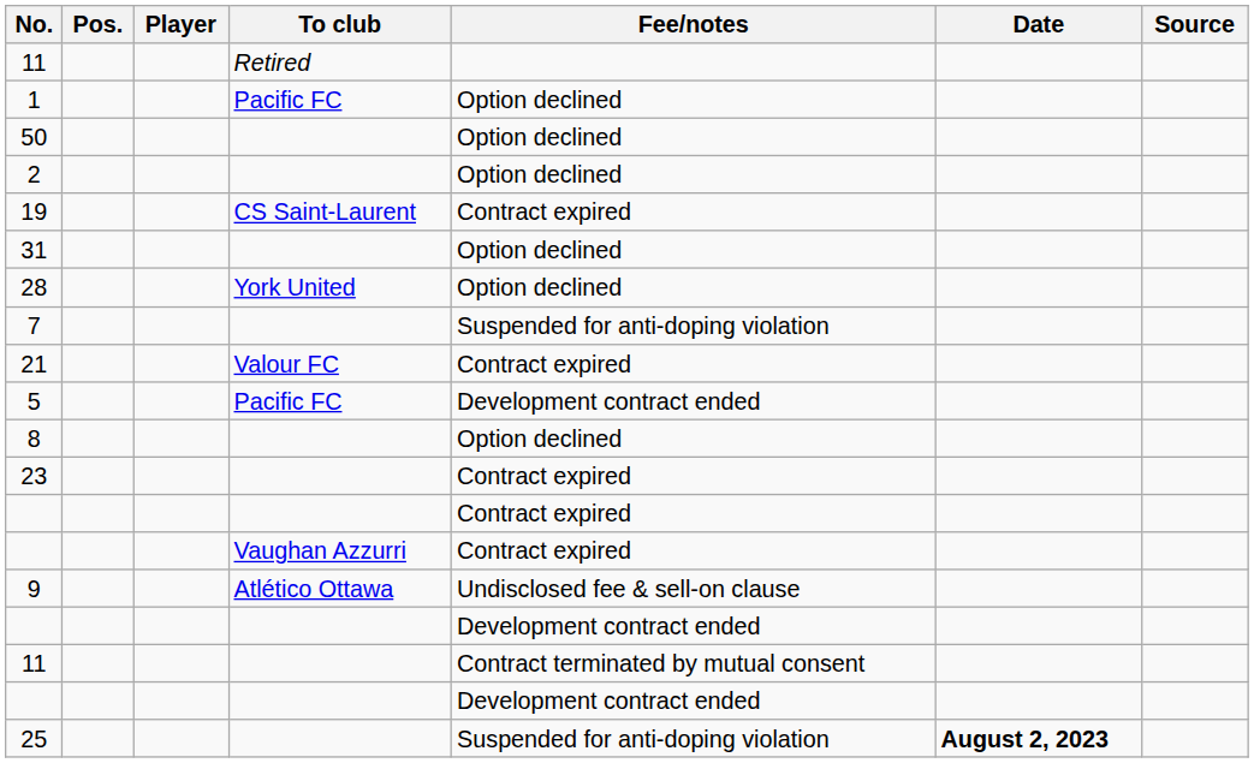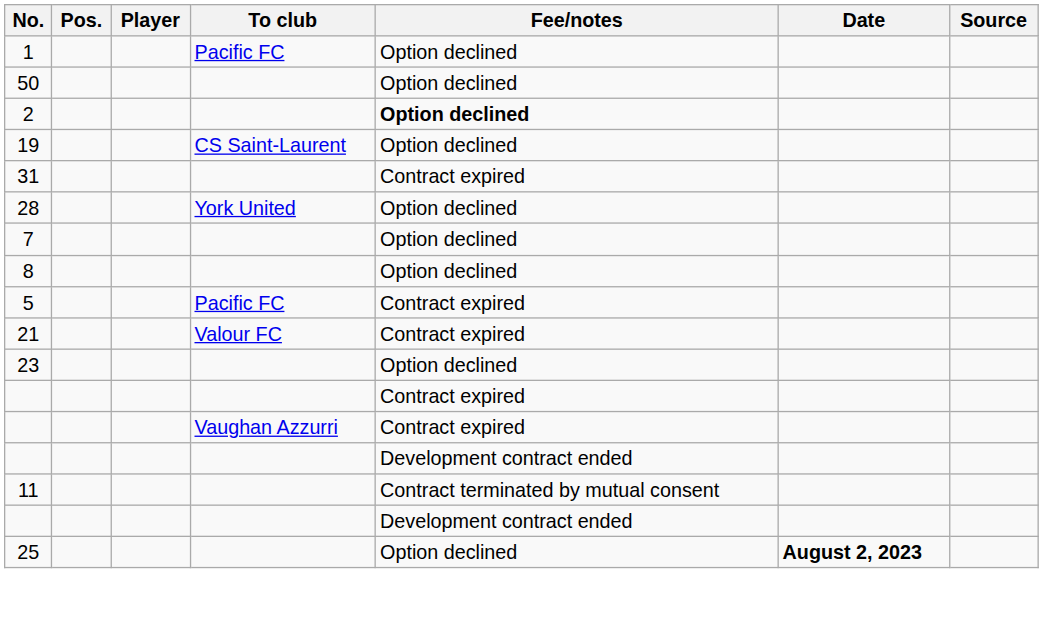 <table class="wikitable sortable" style="width:90%; text-align:center; font-size:95%; text-align:left;">
 <tr>
 <th>No.</th>
 <th>Pos.</th>
 <th>Player</th>
 <th>To club</th>
 <th>Fee/notes</th>
 <th>Date</th>
 <th>Source</th>
-</tr>
-<tr>
-<td align=center>11</td>
-<td align=center></td>
-<td></td>
-<td><em>Retired</em></td>
-<td></td>
-<td></td>
-<td></td>
 </tr>
 <tr>
 <td align=center>1</td>
 <td align=center></td>
 <td></td>
 <td> <a href='#'>Pacific FC</a></td>
 <td>Option declined</td>
 <td></td>
 <td></td>
 </tr>
 <tr>
 <td align=center>50</td>
 <td align=center></td>
 <td></td>
 <td></td>
 <td>Option declined</td>
 <td></td>
 <td></td>
 </tr>
 <tr>
 <td align=center>2</td>
 <td align=center></td>
 <td></td>
 <td></td>
-<td>Option declined</td>
+<td><strong>Option declined</strong></td>
 <td></td>
 <td></td>
 </tr>
 <tr>
 <td align=center>19</td>
 <td align=center></td>
 <td></td>
 <td> <a href='#'>CS Saint-Laurent</a></td>
-<td>Contract expired</td>
+<td>Option declined</td>
 <td></td>
 <td></td>
 </tr>
 <tr>
 <td align=center>31</td>
 <td align=center></td>
 <td></td>
 <td></td>
-<td>Option declined</td>
+<td>Contract expired</td>
 <td></td>
 <td></td>
 </tr>
 <tr>
 <td align=center>28</td>
 <td align=center></td>
 <td></td>
 <td> <a href='#'>York United</a></td>
 <td>Option declined</td>
 <td></td>
 <td></td>
 </tr>
 <tr>
 <td align=center>7</td>
 <td align=center></td>
 <td></td>
 <td></td>
-<td>Suspended for anti-doping violation</td>
+<td>Option declined</td>
+<td></td>
+<td></td>
+</tr>
+<tr>
+<td align=center>8</td>
+<td align=center></td>
+<td></td>
+<td></td>
+<td>Option declined</td>
+<td></td>
+<td></td>
+</tr>
+<tr>
+<td align=center>5</td>
+<td align=center></td>
+<td></td>
+<td> <a href='#'>Pacific FC</a></td>
+<td>Contract expired</td>
 <td></td>
 <td></td>
 </tr>
 <tr>
 <td align=center>21</td>
 <td align=center></td>
 <td></td>
 <td> <a href='#'>Valour FC</a></td>
 <td>Contract expired</td>
 <td></td>
 <td></td>
 </tr>
 <tr>
-<td align=center>5</td>
-<td align=center></td>
-<td></td>
-<td> <a href='#'>Pacific FC</a></td>
-<td>Development contract ended</td>
-<td></td>
-<td></td>
-</tr>
-<tr>
-<td align=center>8</td>
+<td align=center>23</td>
 <td align=center></td>
 <td></td>
 <td></td>
 <td>Option declined</td>
-<td></td>
-<td></td>
-</tr>
-<tr>
-<td align=center>23</td>
-<td align=center></td>
-<td></td>
-<td></td>
-<td>Contract expired</td>
 <td></td>
 <td></td>
 </tr>
 <tr>
 <td align=center></td>
 <td align=center></td>
 <td></td>
 <td></td>
 <td>Contract expired</td>
 <td></td>
 <td></td>
 </tr>
 <tr>
 <td align=center></td>
 <td align=center></td>
 <td></td>
 <td> <a href='#'>Vaughan Azzurri</a></td>
 <td>Contract expired</td>
-<td></td>
-<td></td>
-</tr>
-<tr>
-<td align=center>9</td>
-<td align=center></td>
-<td></td>
-<td> <a href='#'>Atlético Ottawa</a></td>
-<td>Undisclosed fee & sell-on clause</td>
 <td></td>
 <td></td>
 </tr>
 <tr>
 <td align=center></td>
 <td align=center></td>
 <td></td>
 <td></td>
 <td>Development contract ended</td>
 <td></td>
 <td></td>
 </tr>
 <tr>
 <td align=center>11</td>
 <td align=center></td>
 <td></td>
 <td></td>
 <td>Contract terminated by mutual consent</td>
 <td></td>
 <td></td>
 </tr>
 <tr>
 <td align=center></td>
 <td align=center></td>
 <td></td>
 <td></td>
 <td>Development contract ended</td>
 <td></td>
 <td></td>
 </tr>
 <tr>
 <td align=center>25</td>
 <td align=center></td>
 <td></td>
 <td></td>
-<td>Suspended for anti-doping violation</td>
+<td>Option declined</td>
 <td><strong>August 2, 2023</strong></td>
 <td></td>
 </tr>
 </table>
